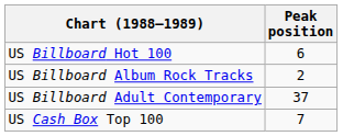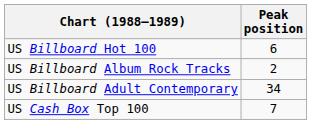 <table class="wikitable sortable">
 <tr>
 <th>Chart (1988–1989)</th>
 <th>Peak<br>position</th>
 </tr>
 <tr>
 <td>US <a href='#'><em>Billboard</em> Hot 100</a></td>
 <td align="center">6</td>
 </tr>
 <tr>
 <td>US <em>Billboard</em> <a href='#'>Album Rock Tracks</a></td>
 <td align="center">2</td>
 </tr>
 <tr>
 <td>US <em>Billboard</em> <a href='#'>Adult Contemporary</a></td>
-<td align="center">37</td>
+<td align="center">34</td>
 </tr>
 <tr>
 <td>US <a href='#'><em>Cash Box</em></a> Top 100</td>
 <td align="center">7</td>
 </tr>
 </table>
